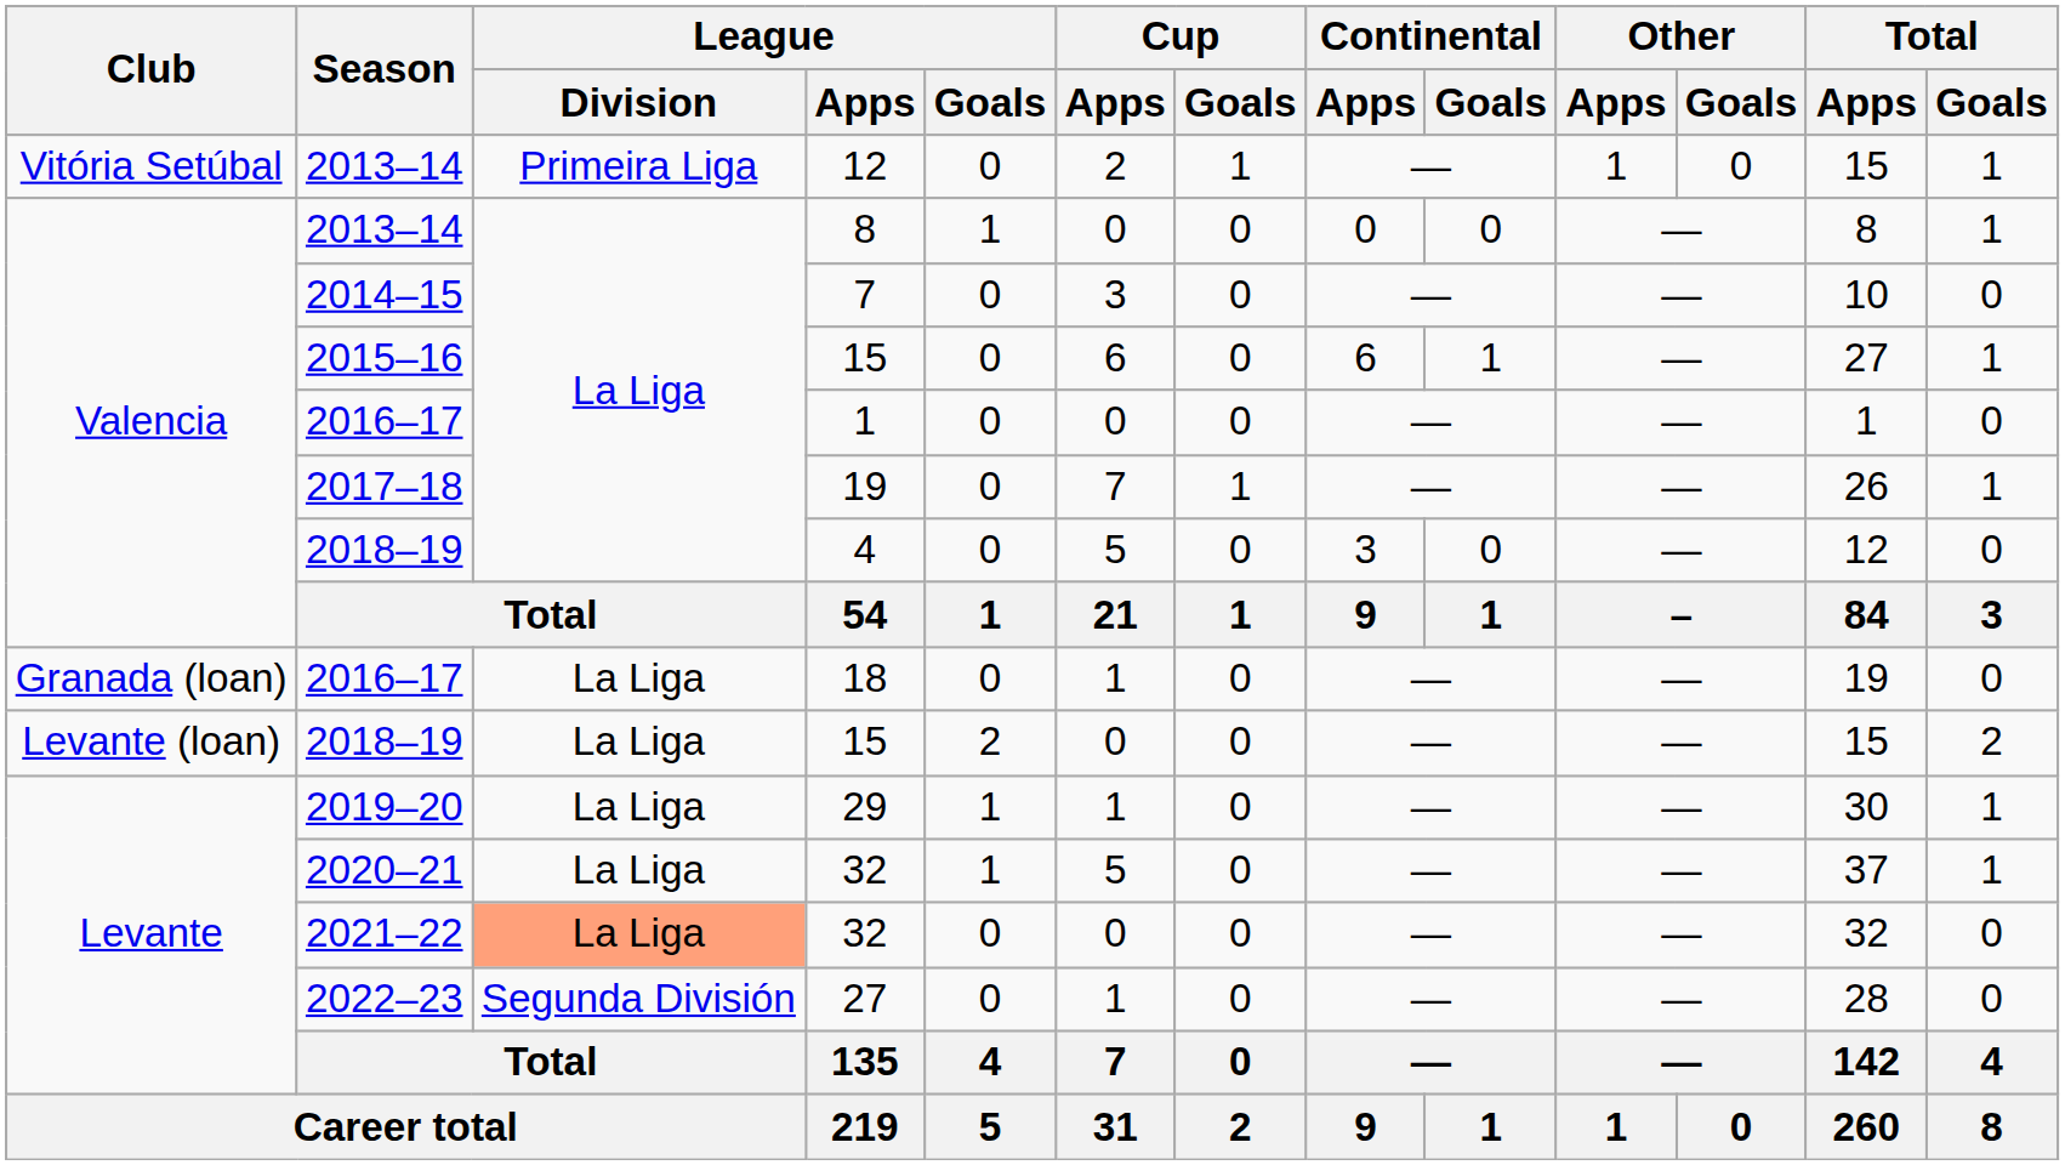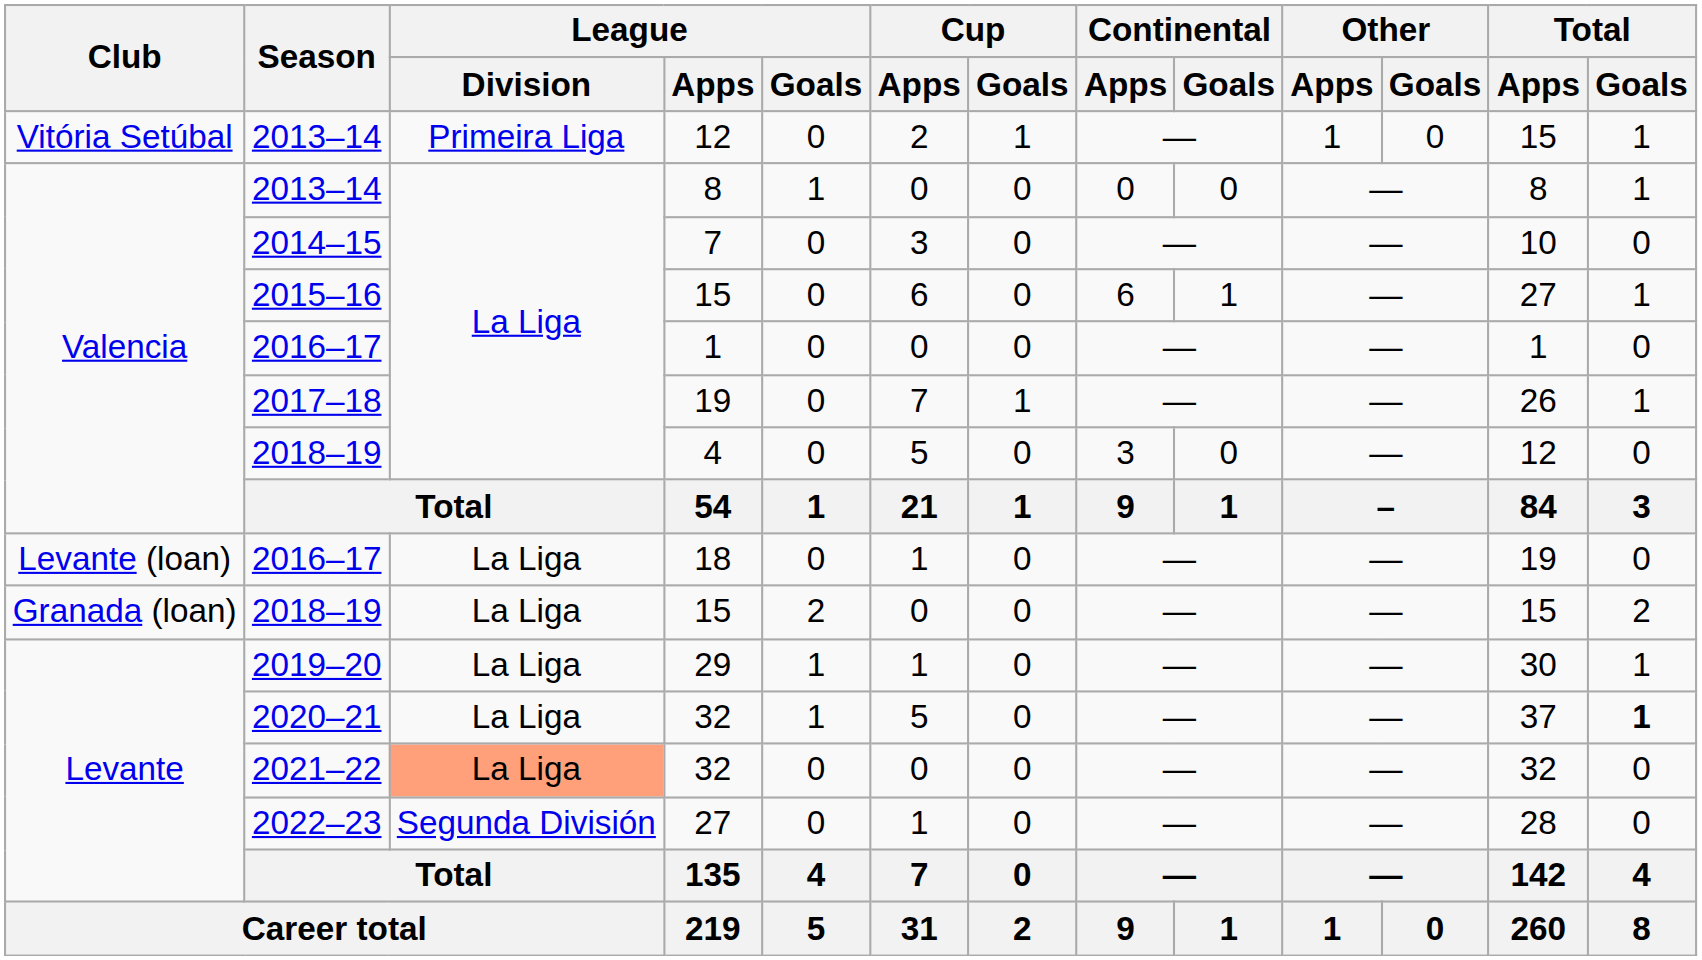 <table class="wikitable" style="text-align:center">
 <tr>
 <th rowspan="2">Club</th>
 <th rowspan="2">Season</th>
 <th colspan="3">League</th>
 <th colspan="2">Cup</th>
 <th colspan="2">Continental</th>
 <th colspan="2">Other</th>
 <th colspan="2">Total</th>
 </tr>
 <tr>
 <th>Division</th>
 <th>Apps</th>
 <th>Goals</th>
 <th>Apps</th>
 <th>Goals</th>
 <th>Apps</th>
 <th>Goals</th>
 <th>Apps</th>
 <th>Goals</th>
 <th>Apps</th>
 <th>Goals</th>
 </tr>
 <tr>
 <td><a href='#'>Vitória Setúbal</a></td>
 <td><a href='#'>2013–14</a></td>
 <td><a href='#'>Primeira Liga</a></td>
 <td>12</td>
 <td>0</td>
 <td>2</td>
 <td>1</td>
 <td colspan="2">—</td>
 <td>1</td>
 <td>0</td>
 <td>15</td>
 <td>1</td>
 </tr>
 <tr>
 <td rowspan="7"><a href='#'>Valencia</a></td>
 <td><a href='#'>2013–14</a></td>
 <td rowspan="6"><a href='#'>La Liga</a></td>
 <td>8</td>
 <td>1</td>
 <td>0</td>
 <td>0</td>
 <td>0</td>
 <td>0</td>
 <td colspan="2">—</td>
 <td>8</td>
 <td>1</td>
 </tr>
 <tr>
 <td><a href='#'>2014–15</a></td>
 <td>7</td>
 <td>0</td>
 <td>3</td>
 <td>0</td>
 <td colspan="2">—</td>
 <td colspan="2">—</td>
 <td>10</td>
 <td>0</td>
 </tr>
 <tr>
 <td><a href='#'>2015–16</a></td>
 <td>15</td>
 <td>0</td>
 <td>6</td>
 <td>0</td>
 <td>6</td>
 <td>1</td>
 <td colspan="2">—</td>
 <td>27</td>
 <td>1</td>
 </tr>
 <tr>
 <td><a href='#'>2016–17</a></td>
 <td>1</td>
 <td>0</td>
 <td>0</td>
 <td>0</td>
 <td colspan="2">—</td>
 <td colspan="2">—</td>
 <td>1</td>
 <td>0</td>
 </tr>
 <tr>
 <td><a href='#'>2017–18</a></td>
 <td>19</td>
 <td>0</td>
 <td>7</td>
 <td>1</td>
 <td colspan="2">—</td>
 <td colspan="2">—</td>
 <td>26</td>
 <td>1</td>
 </tr>
 <tr>
 <td><a href='#'>2018–19</a></td>
 <td>4</td>
 <td>0</td>
 <td>5</td>
 <td>0</td>
 <td>3</td>
 <td>0</td>
 <td colspan="2">—</td>
 <td>12</td>
 <td>0</td>
 </tr>
 <tr>
 <th colspan="2">Total</th>
 <th>54</th>
 <th>1</th>
 <th>21</th>
 <th>1</th>
 <th>9</th>
 <th>1</th>
 <th colspan="2">–</th>
 <th>84</th>
 <th>3</th>
 </tr>
 <tr>
-<td><a href='#'>Granada</a> (loan)</td>
+<td><a href='#'>Levante</a> (loan)</td>
 <td><a href='#'>2016–17</a></td>
 <td>La Liga</td>
 <td>18</td>
 <td>0</td>
 <td>1</td>
 <td>0</td>
 <td colspan="2">—</td>
 <td colspan="2">—</td>
 <td>19</td>
 <td>0</td>
 </tr>
 <tr>
-<td><a href='#'>Levante</a> (loan)</td>
+<td><a href='#'>Granada</a> (loan)</td>
 <td><a href='#'>2018–19</a></td>
 <td>La Liga</td>
 <td>15</td>
 <td>2</td>
 <td>0</td>
 <td>0</td>
 <td colspan="2">—</td>
 <td colspan="2">—</td>
 <td>15</td>
 <td>2</td>
 </tr>
 <tr>
 <td rowspan="5"><a href='#'>Levante</a></td>
 <td><a href='#'>2019–20</a></td>
 <td>La Liga</td>
 <td>29</td>
 <td>1</td>
 <td>1</td>
 <td>0</td>
 <td colspan="2">—</td>
 <td colspan="2">—</td>
 <td>30</td>
 <td>1</td>
 </tr>
 <tr>
 <td><a href='#'>2020–21</a></td>
 <td>La Liga</td>
 <td>32</td>
 <td>1</td>
 <td>5</td>
 <td>0</td>
 <td colspan="2">—</td>
 <td colspan="2">—</td>
 <td>37</td>
-<td>1</td>
+<td><strong>1</strong></td>
 </tr>
 <tr>
 <td><a href='#'>2021–22</a></td>
 <td style="background: lightsalmon;">La Liga</td>
 <td>32</td>
 <td>0</td>
 <td>0</td>
 <td>0</td>
 <td colspan="2">—</td>
 <td colspan="2">—</td>
 <td>32</td>
 <td>0</td>
 </tr>
 <tr>
 <td><a href='#'>2022–23</a></td>
 <td><a href='#'>Segunda División</a></td>
 <td>27</td>
 <td>0</td>
 <td>1</td>
 <td>0</td>
 <td colspan="2">—</td>
 <td colspan="2">—</td>
 <td>28</td>
 <td>0</td>
 </tr>
 <tr>
 <th colspan="2">Total</th>
 <th>135</th>
 <th>4</th>
 <th>7</th>
 <th>0</th>
 <th colspan="2">—</th>
 <th colspan="2">—</th>
 <th>142</th>
 <th>4</th>
 </tr>
 <tr>
 <th colspan="3">Career total</th>
 <th>219</th>
 <th>5</th>
 <th>31</th>
 <th>2</th>
 <th>9</th>
 <th>1</th>
 <th>1</th>
 <th>0</th>
 <th>260</th>
 <th>8</th>
 </tr>
 </table>
